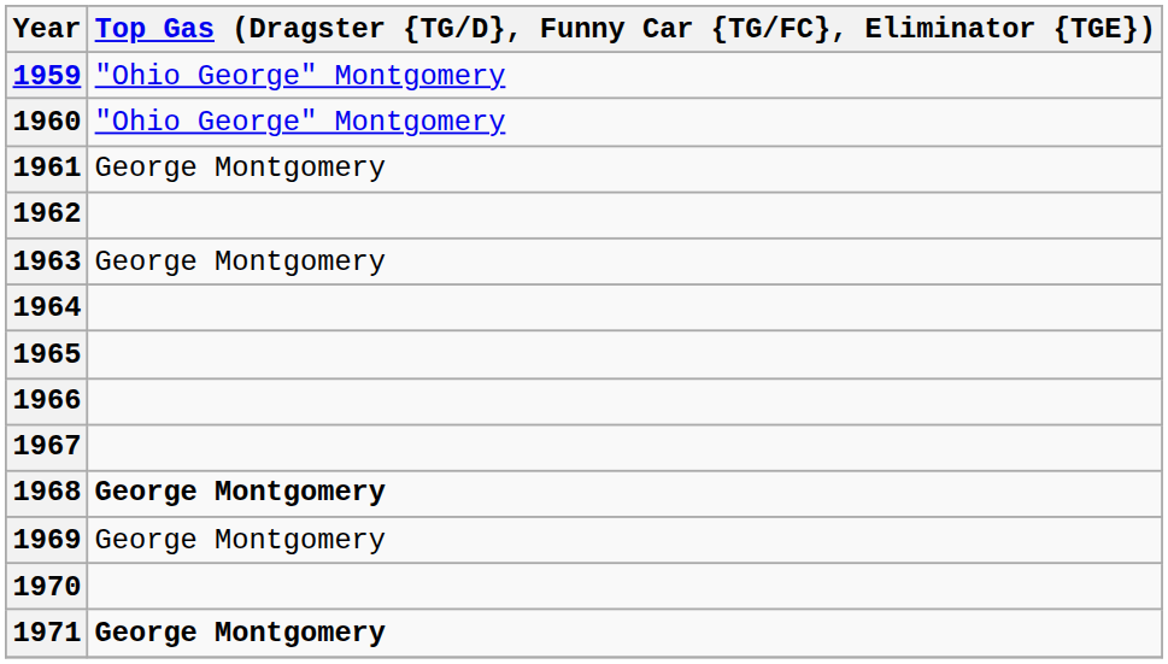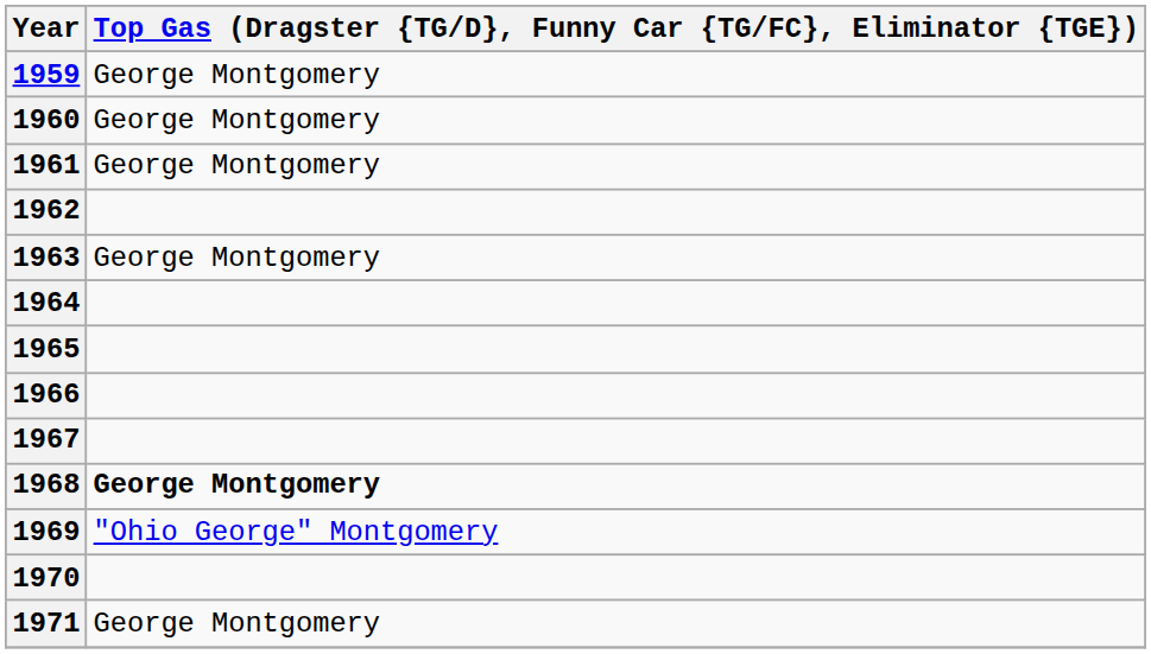 <table class="wikitable">
 <tr>
 <th>Year</th>
 <th><a href='#'>Top Gas</a> (Dragster {TG/D}, Funny Car {TG/FC}, Eliminator {TGE})</th>
 </tr>
 <tr>
 <th><a href='#'>1959</a></th>
-<td><a href='#'>"Ohio George" Montgomery</a></td>
+<td>George Montgomery</td>
 </tr>
 <tr>
 <th>1960</th>
-<td><a href='#'>"Ohio George" Montgomery</a></td>
+<td>George Montgomery</td>
 </tr>
 <tr>
 <th>1961</th>
 <td>George Montgomery</td>
 </tr>
 <tr>
 <th>1962</th>
 <td></td>
 </tr>
 <tr>
 <th>1963</th>
 <td>George Montgomery</td>
 </tr>
 <tr>
 <th>1964</th>
 <td></td>
 </tr>
 <tr>
 <th>1965</th>
 <td></td>
 </tr>
 <tr>
 <th>1966</th>
 <td></td>
 </tr>
 <tr>
 <th>1967</th>
 <td></td>
 </tr>
 <tr>
 <th>1968</th>
 <td><strong>George Montgomery</strong></td>
 </tr>
 <tr>
 <th>1969</th>
-<td>George Montgomery</td>
+<td><a href='#'>"Ohio George" Montgomery</a></td>
 </tr>
 <tr>
 <th>1970</th>
 <td></td>
 </tr>
 <tr>
 <th>1971</th>
-<td><strong>George Montgomery</strong></td>
+<td>George Montgomery</td>
 </tr>
 <tr>
 </tr>
 </table>
